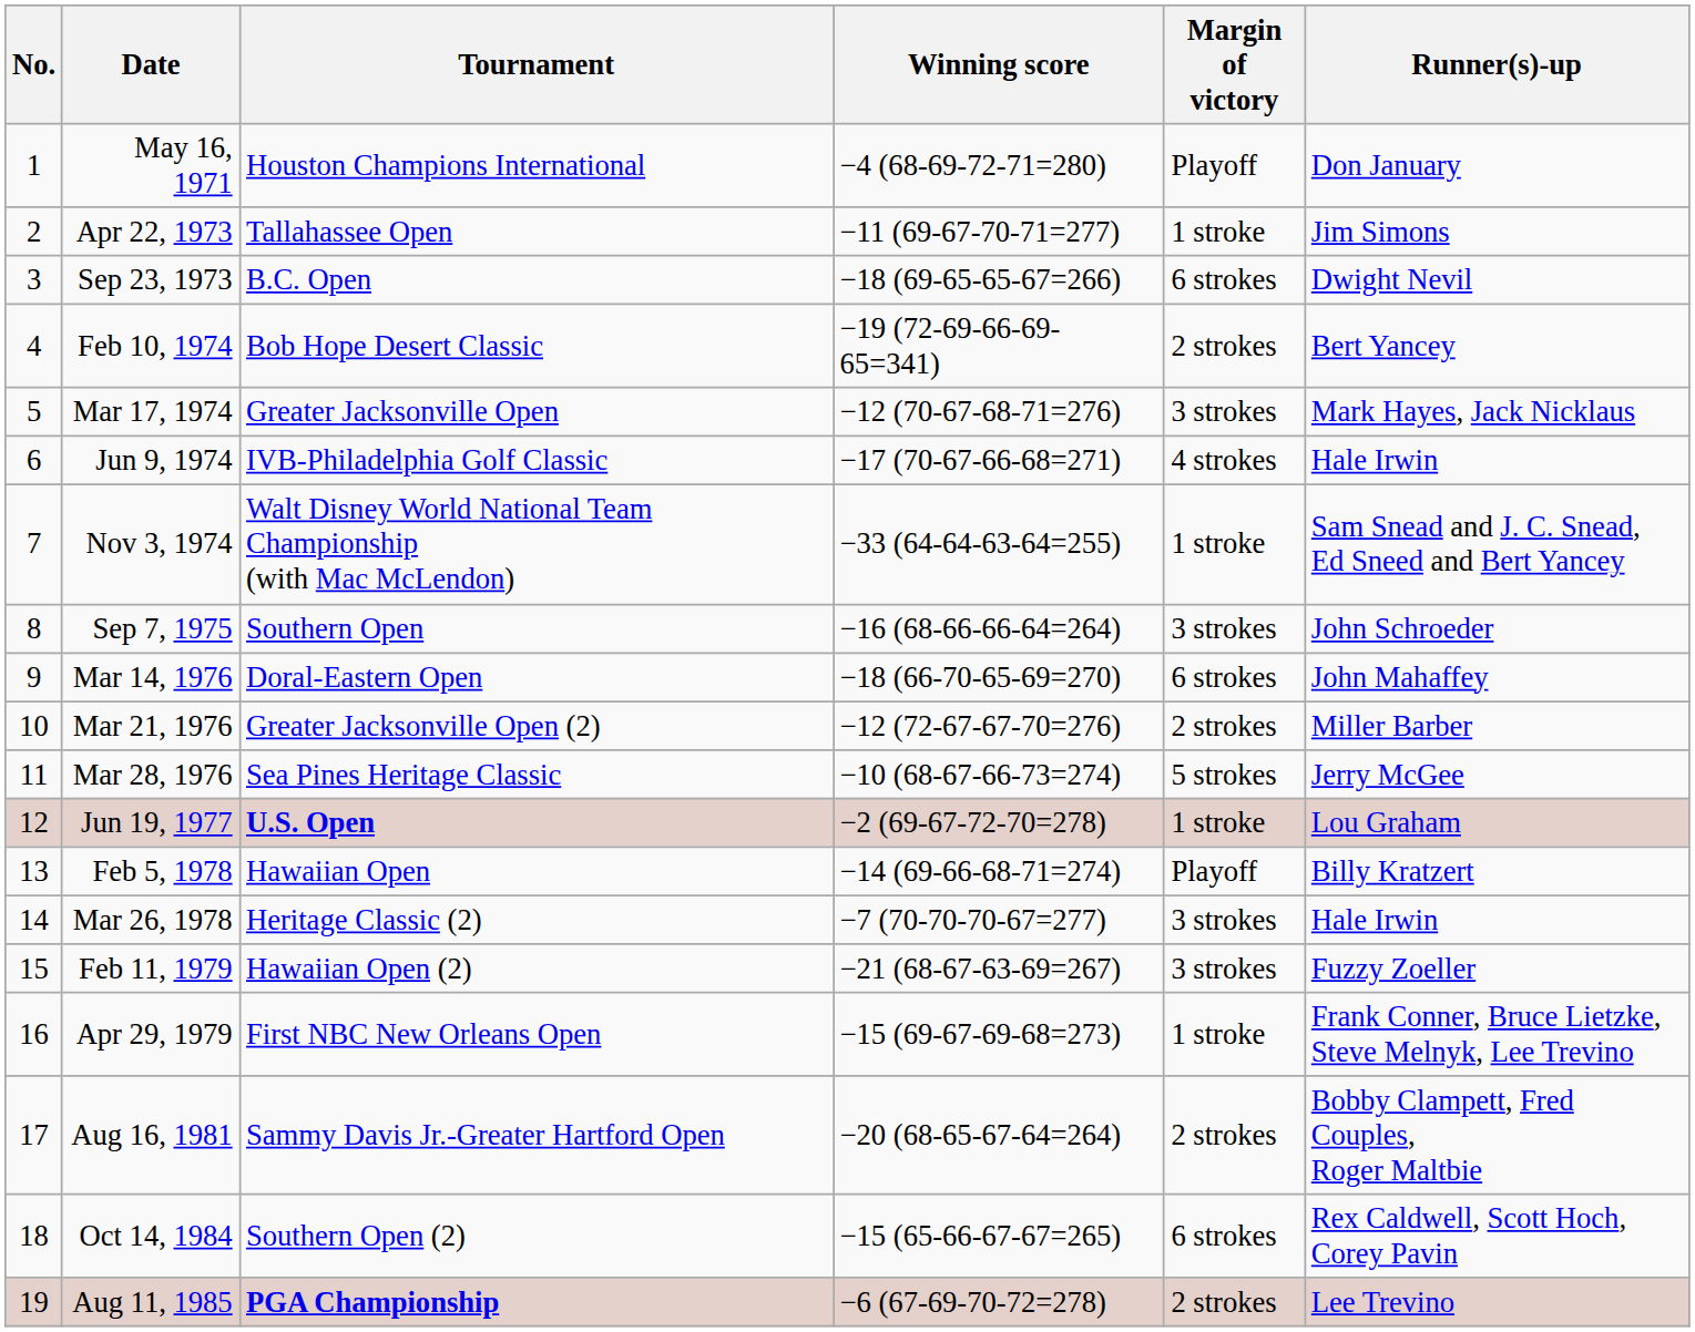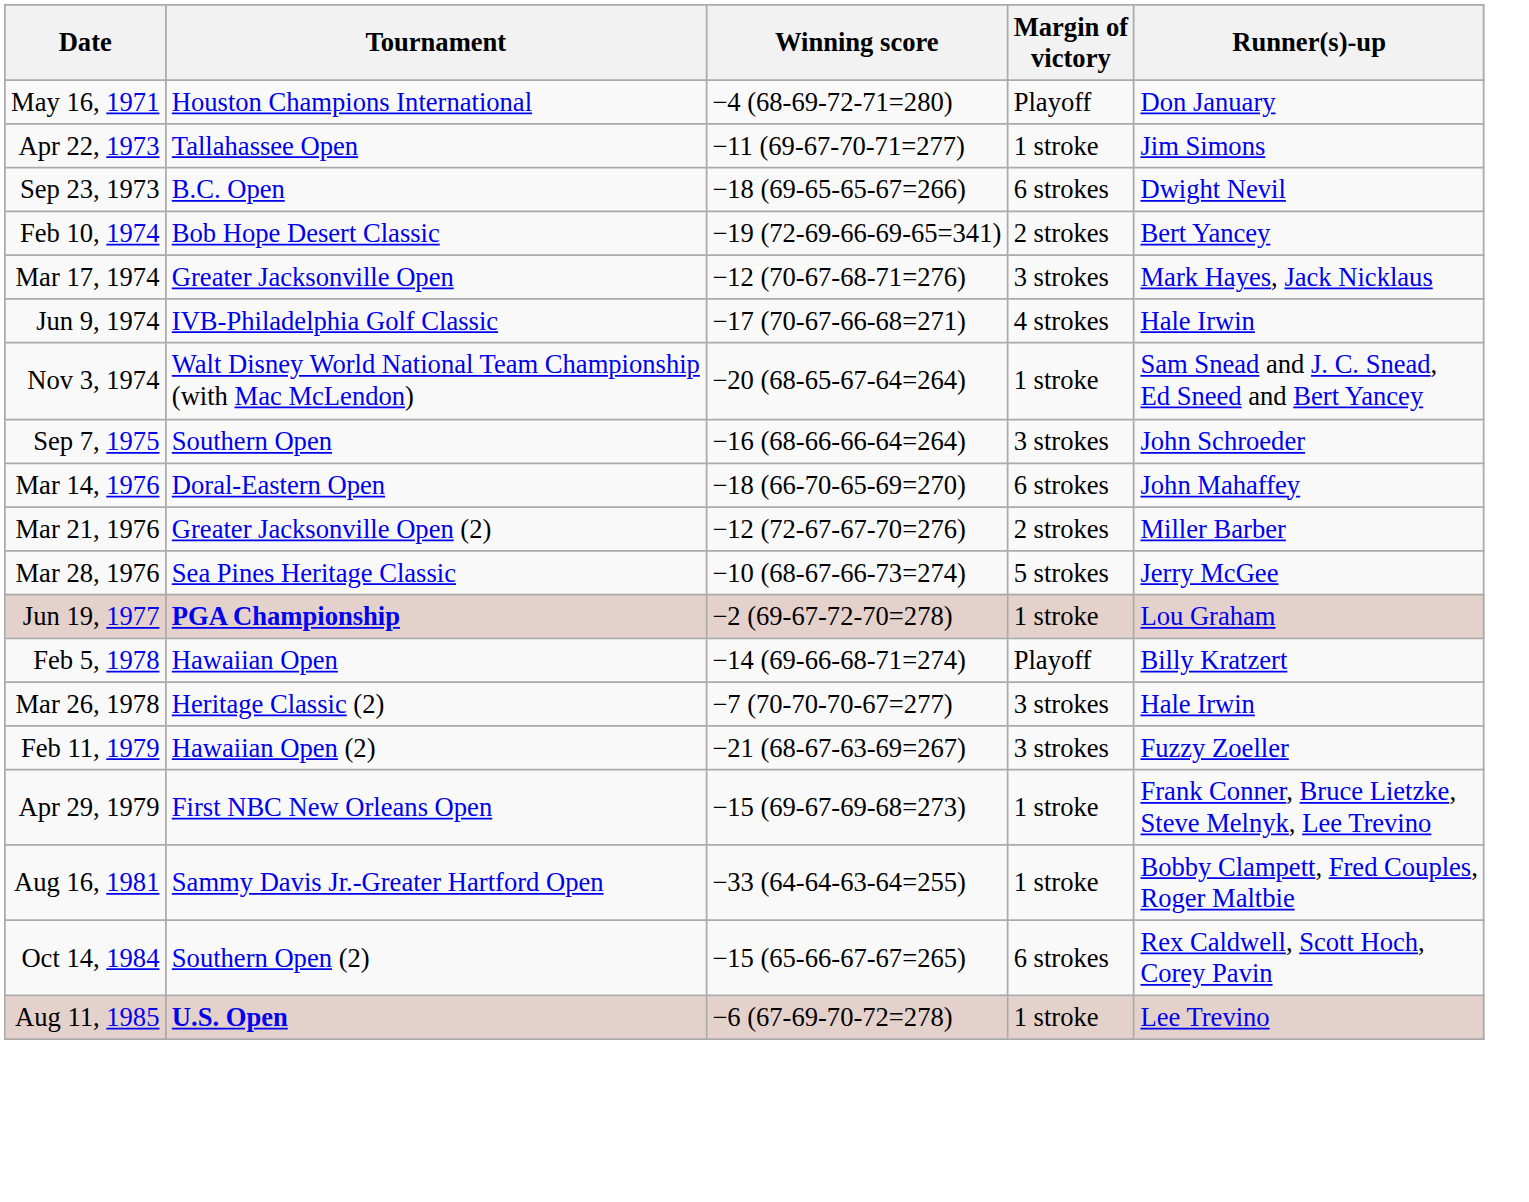 <table class="wikitable" style="font-size:95%;">
 <tr>
-<th>No.</th>
 <th>Date</th>
 <th>Tournament</th>
 <th>Winning score</th>
 <th>Margin of<br>victory</th>
 <th>Runner(s)-up</th>
 </tr>
 <tr>
-<td align=center>1</td>
 <td align=right>May 16, <a href='#'>1971</a></td>
 <td><a href='#'>Houston Champions International</a></td>
 <td>−4 (68-69-72-71=280)</td>
 <td>Playoff</td>
 <td> <a href='#'>Don January</a></td>
 </tr>
 <tr>
-<td align=center>2</td>
 <td align=right>Apr 22, <a href='#'>1973</a></td>
 <td><a href='#'>Tallahassee Open</a></td>
 <td>−11 (69-67-70-71=277)</td>
 <td>1 stroke</td>
 <td> <a href='#'>Jim Simons</a></td>
 </tr>
 <tr>
-<td align=center>3</td>
 <td align=right>Sep 23, 1973</td>
 <td><a href='#'>B.C. Open</a></td>
 <td>−18 (69-65-65-67=266)</td>
 <td>6 strokes</td>
 <td> <a href='#'>Dwight Nevil</a></td>
 </tr>
 <tr>
-<td align=center>4</td>
 <td align=right>Feb 10, <a href='#'>1974</a></td>
 <td><a href='#'>Bob Hope Desert Classic</a></td>
 <td>−19 (72-69-66-69-65=341)</td>
 <td>2 strokes</td>
 <td> <a href='#'>Bert Yancey</a></td>
 </tr>
 <tr>
-<td align=center>5</td>
 <td align=right>Mar 17, 1974</td>
 <td><a href='#'>Greater Jacksonville Open</a></td>
 <td>−12 (70-67-68-71=276)</td>
 <td>3 strokes</td>
 <td> <a href='#'>Mark Hayes</a>,  <a href='#'>Jack Nicklaus</a></td>
 </tr>
 <tr>
-<td align=center>6</td>
 <td align=right>Jun 9, 1974</td>
 <td><a href='#'>IVB-Philadelphia Golf Classic</a></td>
 <td>−17 (70-67-66-68=271)</td>
 <td>4 strokes</td>
 <td> <a href='#'>Hale Irwin</a></td>
 </tr>
 <tr>
-<td align=center>7</td>
 <td align=right>Nov 3, 1974</td>
 <td><a href='#'>Walt Disney World National Team Championship</a><br>(with  <a href='#'>Mac McLendon</a>)</td>
-<td>−33 (64-64-63-64=255)</td>
+<td>−20 (68-65-67-64=264)</td>
 <td>1 stroke</td>
 <td> <a href='#'>Sam Snead</a> and  <a href='#'>J. C. Snead</a>,<br> <a href='#'>Ed Sneed</a> and  <a href='#'>Bert Yancey</a></td>
 </tr>
 <tr>
-<td align=center>8</td>
 <td align=right>Sep 7, <a href='#'>1975</a></td>
 <td><a href='#'>Southern Open</a></td>
 <td>−16 (68-66-66-64=264)</td>
 <td>3 strokes</td>
 <td> <a href='#'>John Schroeder</a></td>
 </tr>
 <tr>
-<td align=center>9</td>
 <td align=right>Mar 14, <a href='#'>1976</a></td>
 <td><a href='#'>Doral-Eastern Open</a></td>
 <td>−18 (66-70-65-69=270)</td>
 <td>6 strokes</td>
 <td> <a href='#'>John Mahaffey</a></td>
 </tr>
 <tr>
-<td align=center>10</td>
 <td align=right>Mar 21, 1976</td>
 <td><a href='#'>Greater Jacksonville Open</a> (2)</td>
 <td>−12 (72-67-67-70=276)</td>
 <td>2 strokes</td>
 <td> <a href='#'>Miller Barber</a></td>
 </tr>
 <tr>
-<td align=center>11</td>
 <td align=right>Mar 28, 1976</td>
 <td><a href='#'>Sea Pines Heritage Classic</a></td>
 <td>−10 (68-67-66-73=274)</td>
 <td>5 strokes</td>
 <td> <a href='#'>Jerry McGee</a></td>
 </tr>
 <tr style="background:#e5d1cb;">
-<td align=center>12</td>
 <td align=right>Jun 19, <a href='#'>1977</a></td>
-<td><strong><a href='#'>U.S. Open</a></strong></td>
+<td><strong><a href='#'>PGA Championship</a></strong></td>
 <td>−2 (69-67-72-70=278)</td>
 <td>1 stroke</td>
 <td> <a href='#'>Lou Graham</a></td>
 </tr>
 <tr>
-<td align=center>13</td>
 <td align=right>Feb 5, <a href='#'>1978</a></td>
 <td><a href='#'>Hawaiian Open</a></td>
 <td>−14 (69-66-68-71=274)</td>
 <td>Playoff</td>
 <td> <a href='#'>Billy Kratzert</a></td>
 </tr>
 <tr>
-<td align=center>14</td>
 <td align=right>Mar 26, 1978</td>
 <td><a href='#'>Heritage Classic</a> (2)</td>
 <td>−7 (70-70-70-67=277)</td>
 <td>3 strokes</td>
 <td> <a href='#'>Hale Irwin</a></td>
 </tr>
 <tr>
-<td align=center>15</td>
 <td align=right>Feb 11, <a href='#'>1979</a></td>
 <td><a href='#'>Hawaiian Open</a> (2)</td>
 <td>−21 (68-67-63-69=267)</td>
 <td>3 strokes</td>
 <td> <a href='#'>Fuzzy Zoeller</a></td>
 </tr>
 <tr>
-<td align=center>16</td>
 <td align=right>Apr 29, 1979</td>
 <td><a href='#'>First NBC New Orleans Open</a></td>
 <td>−15 (69-67-69-68=273)</td>
 <td>1 stroke</td>
 <td> <a href='#'>Frank Conner</a>,  <a href='#'>Bruce Lietzke</a>,<br> <a href='#'>Steve Melnyk</a>,  <a href='#'>Lee Trevino</a></td>
 </tr>
 <tr>
-<td align=center>17</td>
 <td align=right>Aug 16, <a href='#'>1981</a></td>
 <td><a href='#'>Sammy Davis Jr.-Greater Hartford Open</a></td>
-<td>−20 (68-65-67-64=264)</td>
-<td>2 strokes</td>
+<td>−33 (64-64-63-64=255)</td>
+<td>1 stroke</td>
 <td> <a href='#'>Bobby Clampett</a>,  <a href='#'>Fred Couples</a>,<br> <a href='#'>Roger Maltbie</a></td>
 </tr>
 <tr>
-<td align=center>18</td>
 <td align=right>Oct 14, <a href='#'>1984</a></td>
 <td><a href='#'>Southern Open</a> (2)</td>
 <td>−15 (65-66-67-67=265)</td>
 <td>6 strokes</td>
 <td> <a href='#'>Rex Caldwell</a>,  <a href='#'>Scott Hoch</a>,<br> <a href='#'>Corey Pavin</a></td>
 </tr>
 <tr style="background:#e5d1cb;">
-<td align=center>19</td>
 <td align=right>Aug 11, <a href='#'>1985</a></td>
-<td><strong><a href='#'>PGA Championship</a></strong></td>
+<td><strong><a href='#'>U.S. Open</a></strong></td>
 <td>−6 (67-69-70-72=278)</td>
-<td>2 strokes</td>
+<td>1 stroke</td>
 <td> <a href='#'>Lee Trevino</a></td>
 </tr>
 </table>
